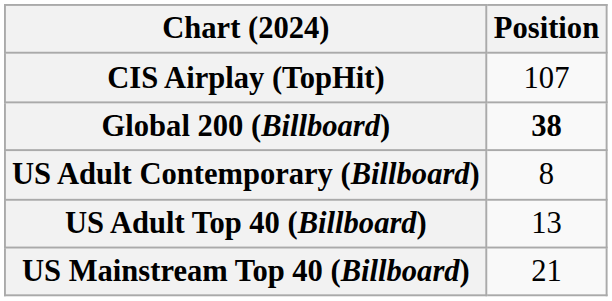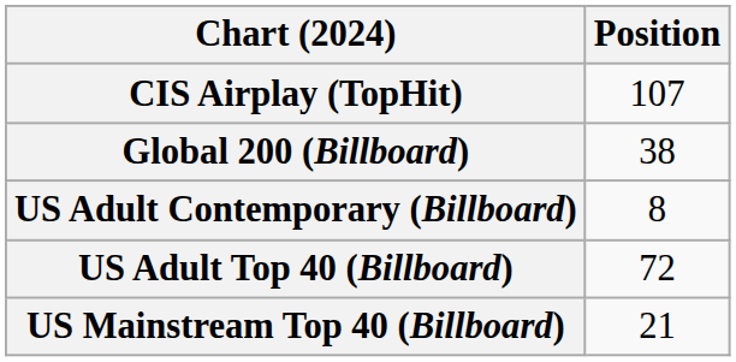 <table class="wikitable sortable plainrowheaders" style="text-align:center">
 <tr>
 <th scope="col">Chart (2024)</th>
 <th scope="col">Position</th>
 </tr>
 <tr>
 <th scope="row">CIS Airplay (TopHit)</th>
 <td>107</td>
 </tr>
 <tr>
 <th scope="row">Global 200 (<em>Billboard</em>)</th>
-<td><strong>38</strong></td>
+<td>38</td>
 </tr>
 <tr>
 <th scope="row">US Adult Contemporary (<em>Billboard</em>)</th>
 <td>8</td>
 </tr>
 <tr>
 <th scope="row">US Adult Top 40 (<em>Billboard</em>)</th>
-<td>13</td>
+<td>72</td>
 </tr>
 <tr>
 <th scope="row">US Mainstream Top 40 (<em>Billboard</em>)</th>
 <td>21</td>
 </tr>
 </table>
